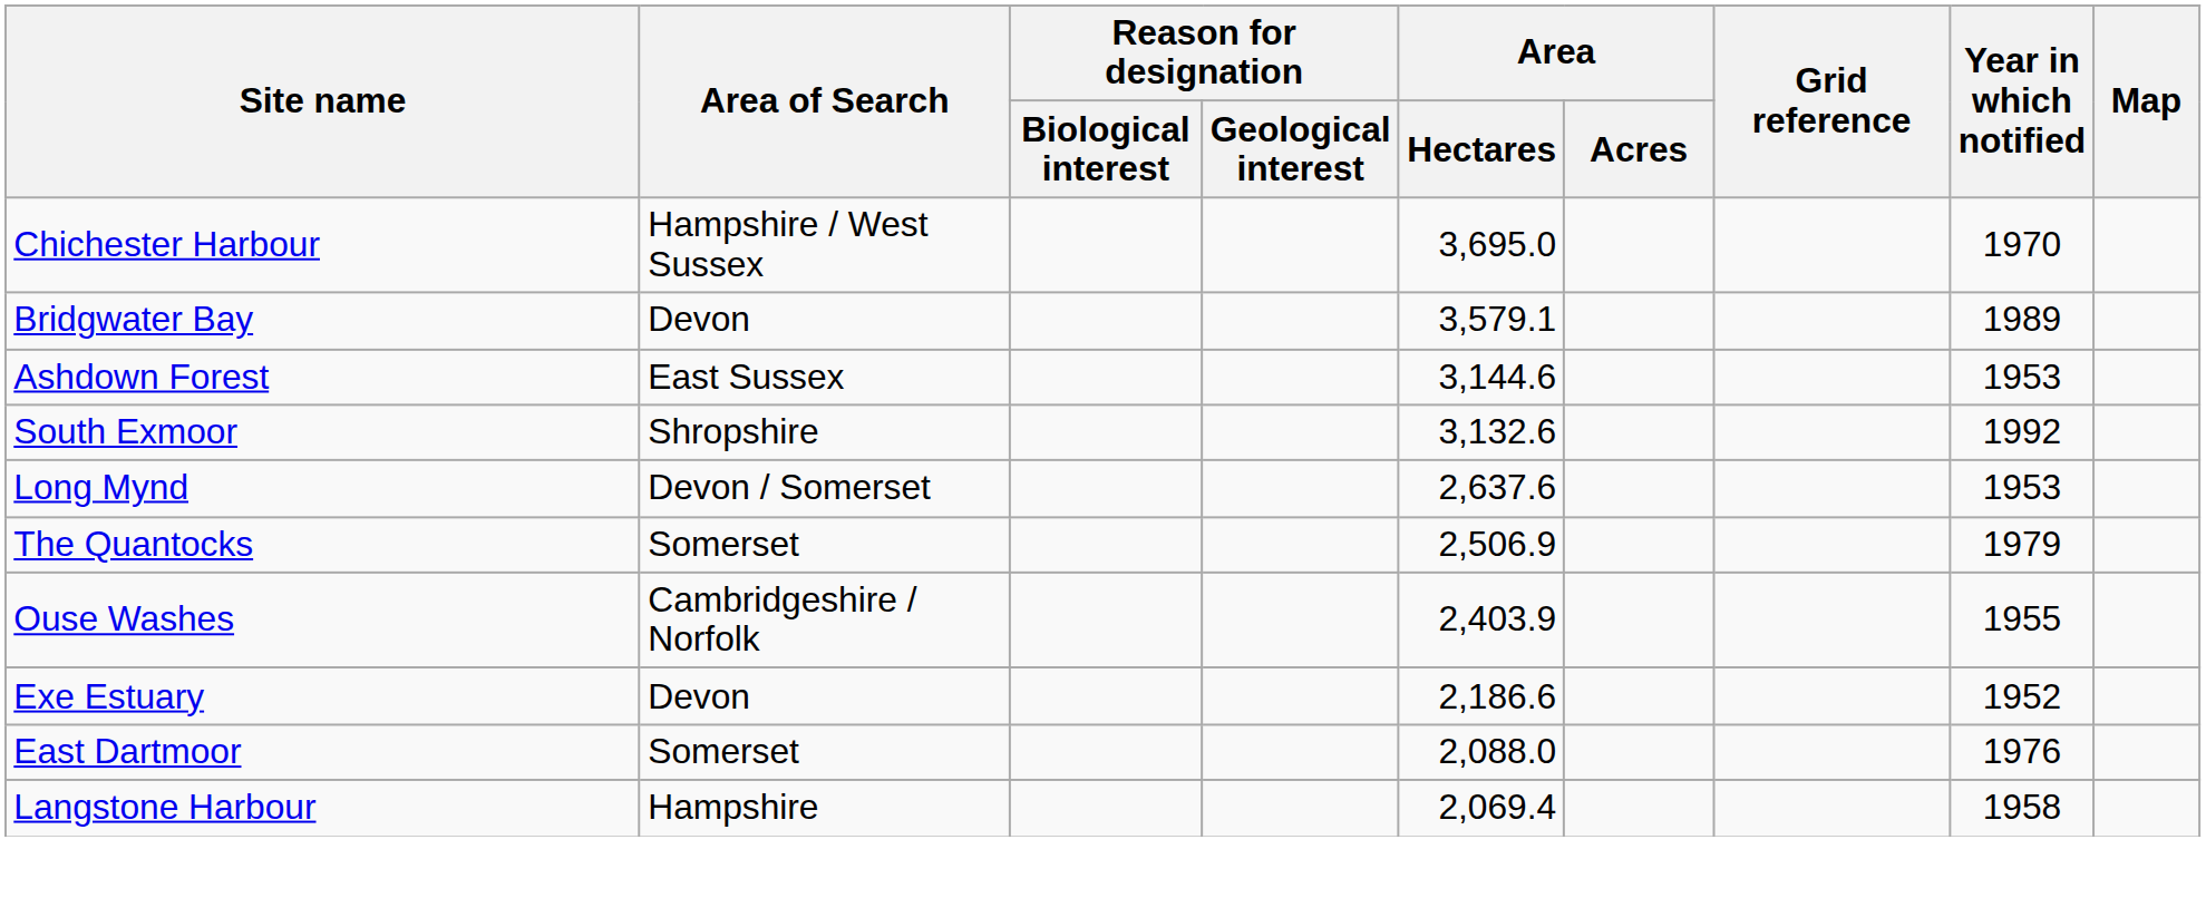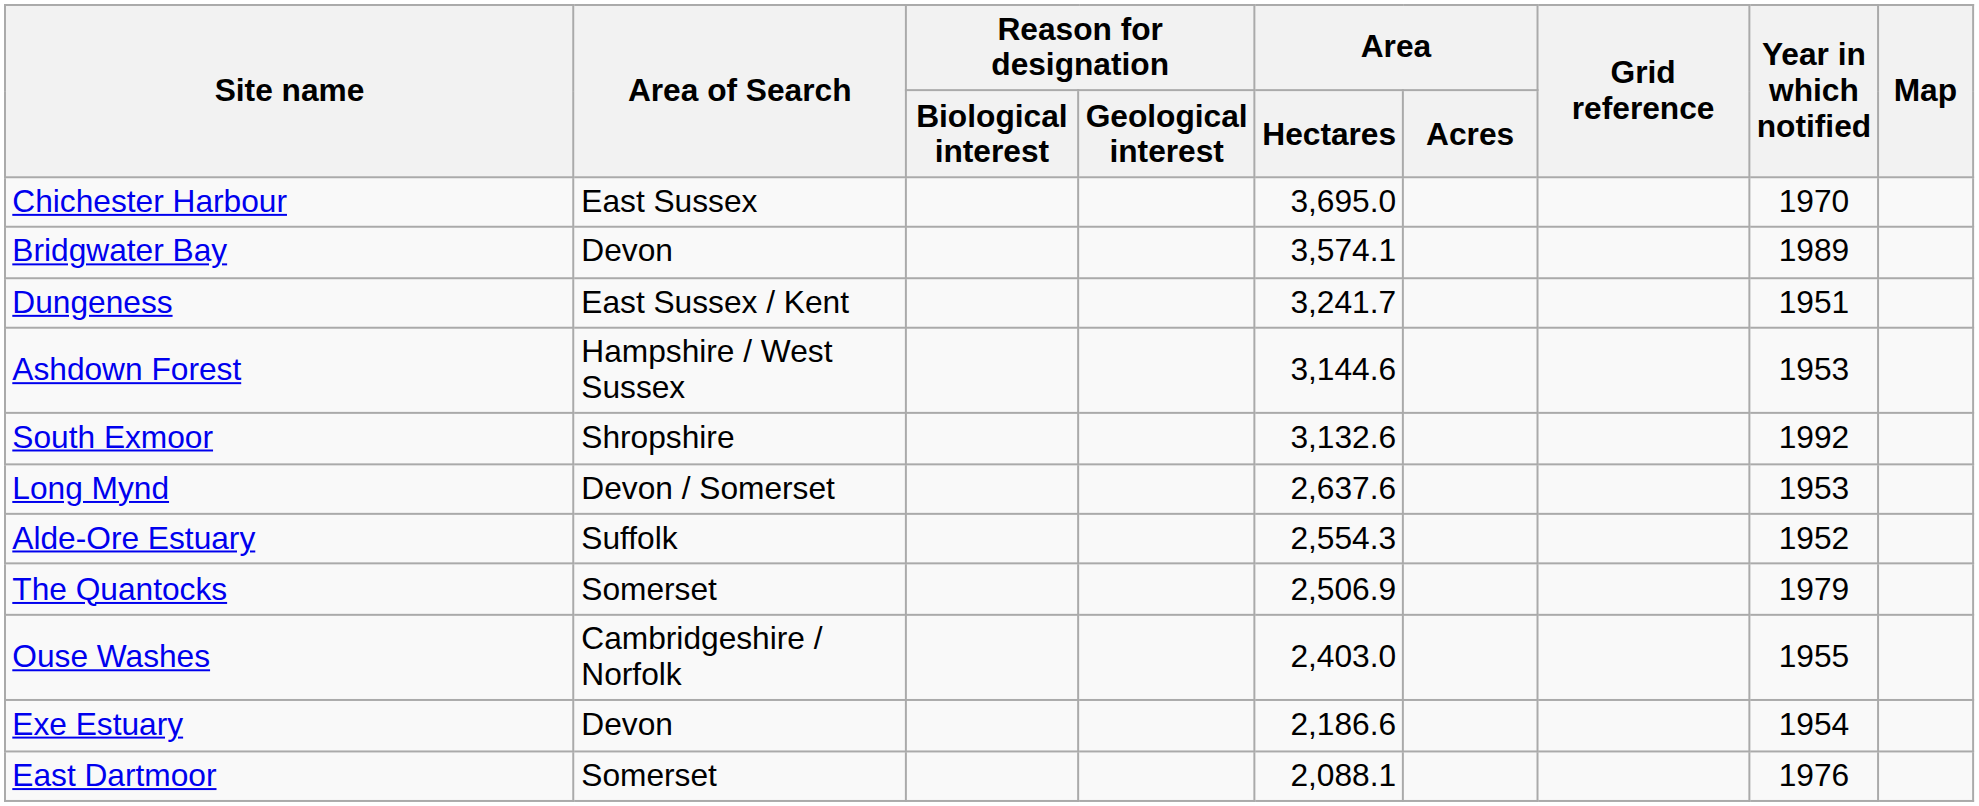 <table class="wikitable">
 <tr>
 <th width="280" rowspan="2">Site name</th>
 <th width="160" rowspan="2">Area of Search</th>
 <th width="160" colspan="2">Reason for designation</th>
 <th width="120" colspan="2">Area</th>
 <th width="100" rowspan="2">Grid reference</th>
 <th width="50" rowspan="2">Year in which notified</th>
 <th width="40" rowspan="2">Map</th>
 </tr>
 <tr>
 <th width="80">Biological interest</th>
 <th width="80">Geological interest</th>
 <th width="60">Hectares</th>
 <th width="60">Acres</th>
 </tr>
 <tr>
 <td><a href='#'>Chichester Harbour</a></td>
-<td>Hampshire / West Sussex</td>
+<td>East Sussex</td>
 <td align="center"></td>
 <td align="center"></td>
 <td align="right">3,695.0</td>
 <td align="right"></td>
 <td align="center"></td>
 <td align="center">1970</td>
 <td align="center"></td>
 </tr>
 <tr>
 <td><a href='#'>Bridgwater Bay</a></td>
 <td>Devon</td>
 <td align="center"></td>
 <td></td>
-<td align="right">3,579.1</td>
+<td align="right">3,574.1</td>
 <td align="right"></td>
 <td align="center"></td>
 <td align="center">1989</td>
 <td align="center"></td>
 </tr>
 <tr>
+<td><a href='#'>Dungeness</a></td>
+<td>East Sussex / Kent</td>
+<td align="center"></td>
+<td align="center"></td>
+<td align="right">3,241.7</td>
+<td align="right"></td>
+<td align="center"></td>
+<td align="center">1951</td>
+<td align="center"></td>
+</tr>
+<tr>
 <td><a href='#'>Ashdown Forest</a></td>
-<td>East Sussex</td>
+<td>Hampshire / West Sussex</td>
 <td align="center"></td>
 <td></td>
 <td align="right">3,144.6</td>
 <td align="right"></td>
 <td align="center"></td>
 <td align="center">1953</td>
 <td align="center"></td>
 </tr>
 <tr>
 <td><a href='#'>South Exmoor</a></td>
 <td>Shropshire</td>
 <td align="center"></td>
 <td></td>
 <td align="right">3,132.6</td>
 <td align="right"></td>
 <td align="center"></td>
 <td align="center">1992</td>
 <td align="center"></td>
 </tr>
 <tr>
 <td><a href='#'>Long Mynd</a></td>
 <td>Devon / Somerset</td>
 <td align="center"></td>
 <td align="center"></td>
 <td align="right">2,637.6</td>
 <td align="right"></td>
 <td align="center"></td>
 <td align="center">1953</td>
 <td align="center"></td>
 </tr>
 <tr>
+<td><a href='#'>Alde-Ore Estuary</a></td>
+<td>Suffolk</td>
+<td align="center"></td>
+<td></td>
+<td align="right">2,554.3</td>
+<td align="right"></td>
+<td align="center"></td>
+<td align="center">1952</td>
+<td align="center"></td>
+</tr>
+<tr>
 <td><a href='#'>The Quantocks</a></td>
 <td>Somerset</td>
 <td align="center"></td>
 <td></td>
 <td align="right">2,506.9</td>
 <td align="right"></td>
 <td align="center"></td>
 <td align="center">1979</td>
 <td align="center"></td>
 </tr>
 <tr>
 <td><a href='#'>Ouse Washes</a></td>
 <td>Cambridgeshire / Norfolk</td>
 <td align="center"></td>
 <td></td>
-<td align="right">2,403.9</td>
+<td align="right">2,403.0</td>
 <td align="right"></td>
 <td align="center"></td>
 <td align="center">1955</td>
 <td align="center"></td>
 </tr>
 <tr>
 <td><a href='#'>Exe Estuary</a></td>
 <td>Devon</td>
 <td align="center"></td>
 <td align="center"></td>
 <td align="right">2,186.6</td>
 <td align="right"></td>
 <td align="center"></td>
-<td align="center">1952</td>
+<td align="center">1954</td>
 <td align="center"></td>
 </tr>
 <tr>
 <td><a href='#'>East Dartmoor</a></td>
 <td>Somerset</td>
 <td align="center"></td>
 <td align="center"></td>
-<td align="right">2,088.0</td>
+<td align="right">2,088.1</td>
 <td align="right"></td>
 <td align="center"></td>
 <td align="center">1976</td>
 <td align="center"></td>
 </tr>
-<tr>
-<td><a href='#'>Langstone Harbour</a></td>
-<td>Hampshire</td>
-<td align="center"></td>
-<td></td>
-<td align="right">2,069.4</td>
-<td align="right"></td>
-<td align="center"></td>
-<td align="center">1958</td>
-<td align="center"></td>
-</tr>
 </table>
